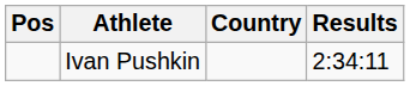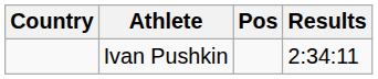 <table class="wikitable">
 <tr>
+<th>Country</th>
+<th>Athlete</th>
 <th>Pos</th>
-<th>Athlete</th>
-<th>Country</th>
 <th>Results</th>
 </tr>
 <tr>
+<td></td>
+<td>Ivan Pushkin</td>
 <td align="center"></td>
-<td>Ivan Pushkin</td>
-<td></td>
 <td>2:34:11</td>
 </tr>
 </table>
